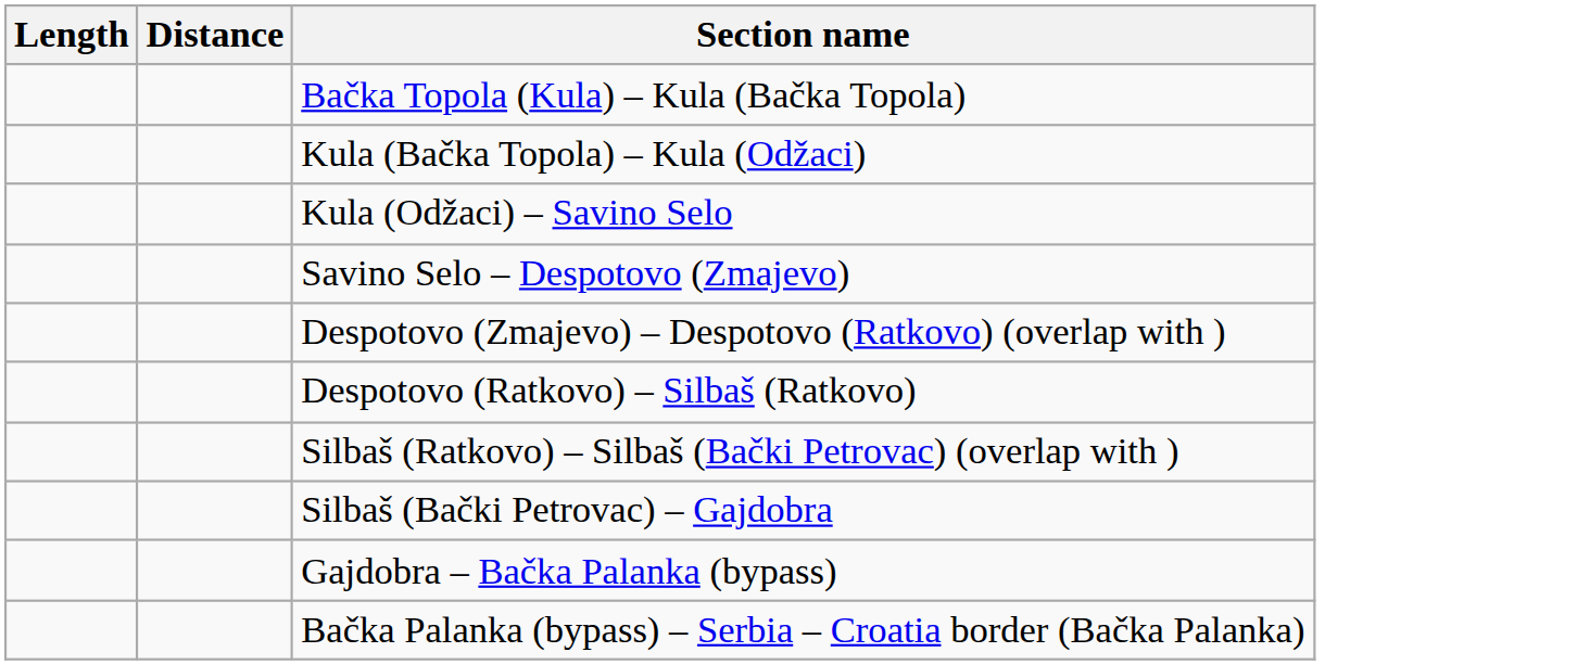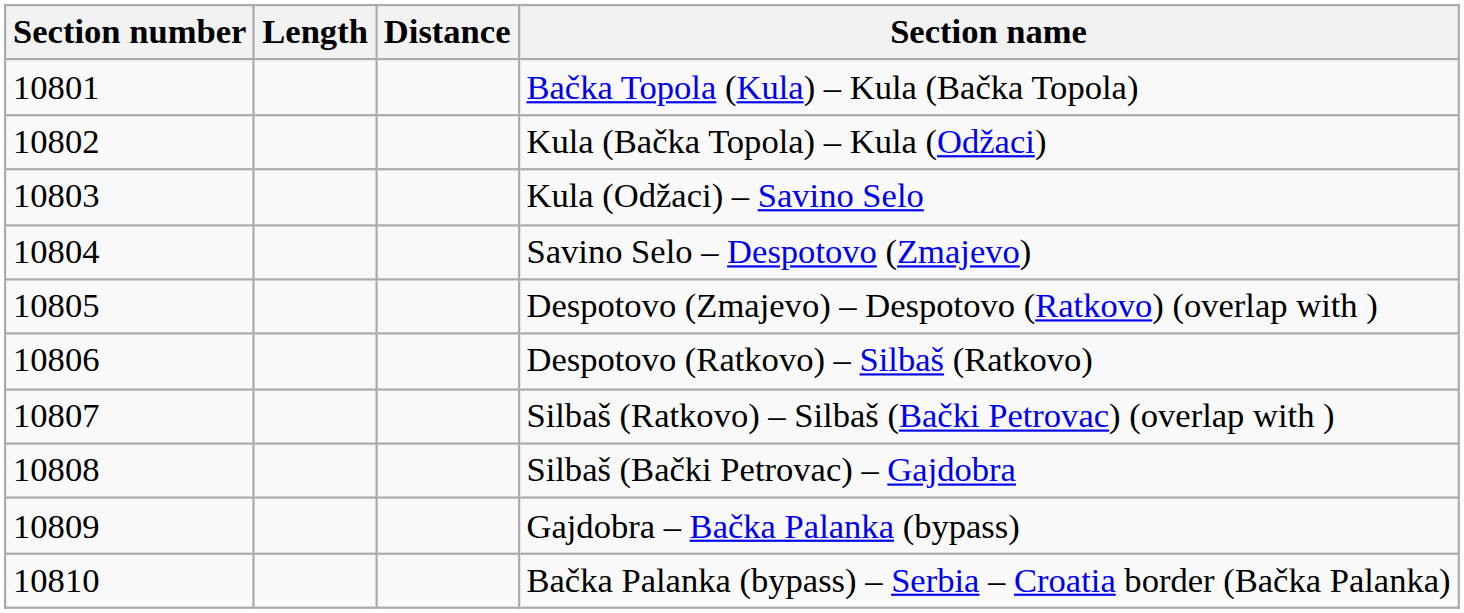 <table class="wikitable">
 <tr>
+<th>Section number</th>
 <th>Length</th>
 <th>Distance</th>
 <th>Section name</th>
 </tr>
 <tr>
+<td>10801</td>
 <td></td>
 <td></td>
 <td><a href='#'>Bačka Topola</a> (<a href='#'>Kula</a>) – Kula (Bačka Topola)</td>
 </tr>
 <tr>
+<td>10802</td>
 <td></td>
 <td></td>
 <td>Kula (Bačka Topola) – Kula (<a href='#'>Odžaci</a>)</td>
 </tr>
 <tr>
+<td>10803</td>
 <td></td>
 <td></td>
 <td>Kula (Odžaci) – <a href='#'>Savino Selo</a></td>
 </tr>
 <tr>
+<td>10804</td>
 <td></td>
 <td></td>
 <td>Savino Selo – <a href='#'>Despotovo</a> (<a href='#'>Zmajevo</a>)</td>
 </tr>
 <tr>
+<td>10805</td>
 <td></td>
 <td></td>
 <td>Despotovo (Zmajevo) – Despotovo (<a href='#'>Ratkovo</a>) (overlap with )</td>
 </tr>
 <tr>
+<td>10806</td>
 <td></td>
 <td></td>
 <td>Despotovo (Ratkovo) – <a href='#'>Silbaš</a> (Ratkovo)</td>
 </tr>
 <tr>
+<td>10807</td>
 <td></td>
 <td></td>
 <td>Silbaš (Ratkovo) – Silbaš (<a href='#'>Bački Petrovac</a>) (overlap with )</td>
 </tr>
 <tr>
+<td>10808</td>
 <td></td>
 <td></td>
 <td>Silbaš (Bački Petrovac) – <a href='#'>Gajdobra</a></td>
 </tr>
 <tr>
+<td>10809</td>
 <td></td>
 <td></td>
 <td>Gajdobra – <a href='#'>Bačka Palanka</a> (bypass)</td>
 </tr>
 <tr>
+<td>10810</td>
 <td></td>
 <td></td>
 <td>Bačka Palanka (bypass) – <a href='#'>Serbia</a> – <a href='#'>Croatia</a> border (Bačka Palanka)</td>
 </tr>
 </table>
